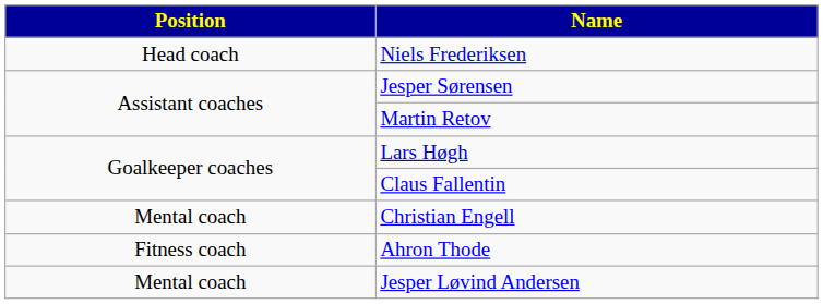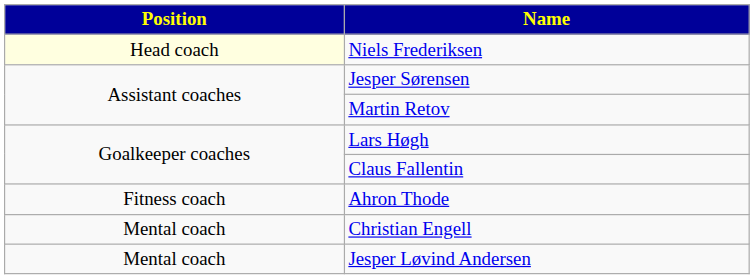 <table class="wikitable" style="text-align:center;width:50%;">
 <tr>
 <th style="background:#000099;color:#FFFF00">Position</th>
 <th style="background:#000099;color:#FFFF00">Name</th>
 </tr>
 <tr>
-<td>Head coach</td>
+<td style="background: lightyellow;">Head coach</td>
 <td align=left> <a href='#'>Niels Frederiksen</a></td>
 </tr>
 <tr>
 <td rowspan=2>Assistant coaches</td>
 <td align=left> <a href='#'>Jesper Sørensen</a></td>
 </tr>
 <tr>
 <td align=left> <a href='#'>Martin Retov</a></td>
 </tr>
 <tr>
 <td rowspan=2>Goalkeeper coaches</td>
 <td align=left> <a href='#'>Lars Høgh</a></td>
 </tr>
 <tr>
 <td align=left> <a href='#'>Claus Fallentin</a></td>
 </tr>
 <tr>
+<td>Fitness coach</td>
+<td align=left> <a href='#'>Ahron Thode</a></td>
+</tr>
+<tr>
 <td>Mental coach</td>
 <td align=left> <a href='#'>Christian Engell</a></td>
-</tr>
-<tr>
-<td>Fitness coach</td>
-<td align=left> <a href='#'>Ahron Thode</a></td>
 </tr>
 <tr>
 <td>Mental coach</td>
 <td align=left> <a href='#'>Jesper Løvind Andersen</a></td>
 </tr>
 </table>
